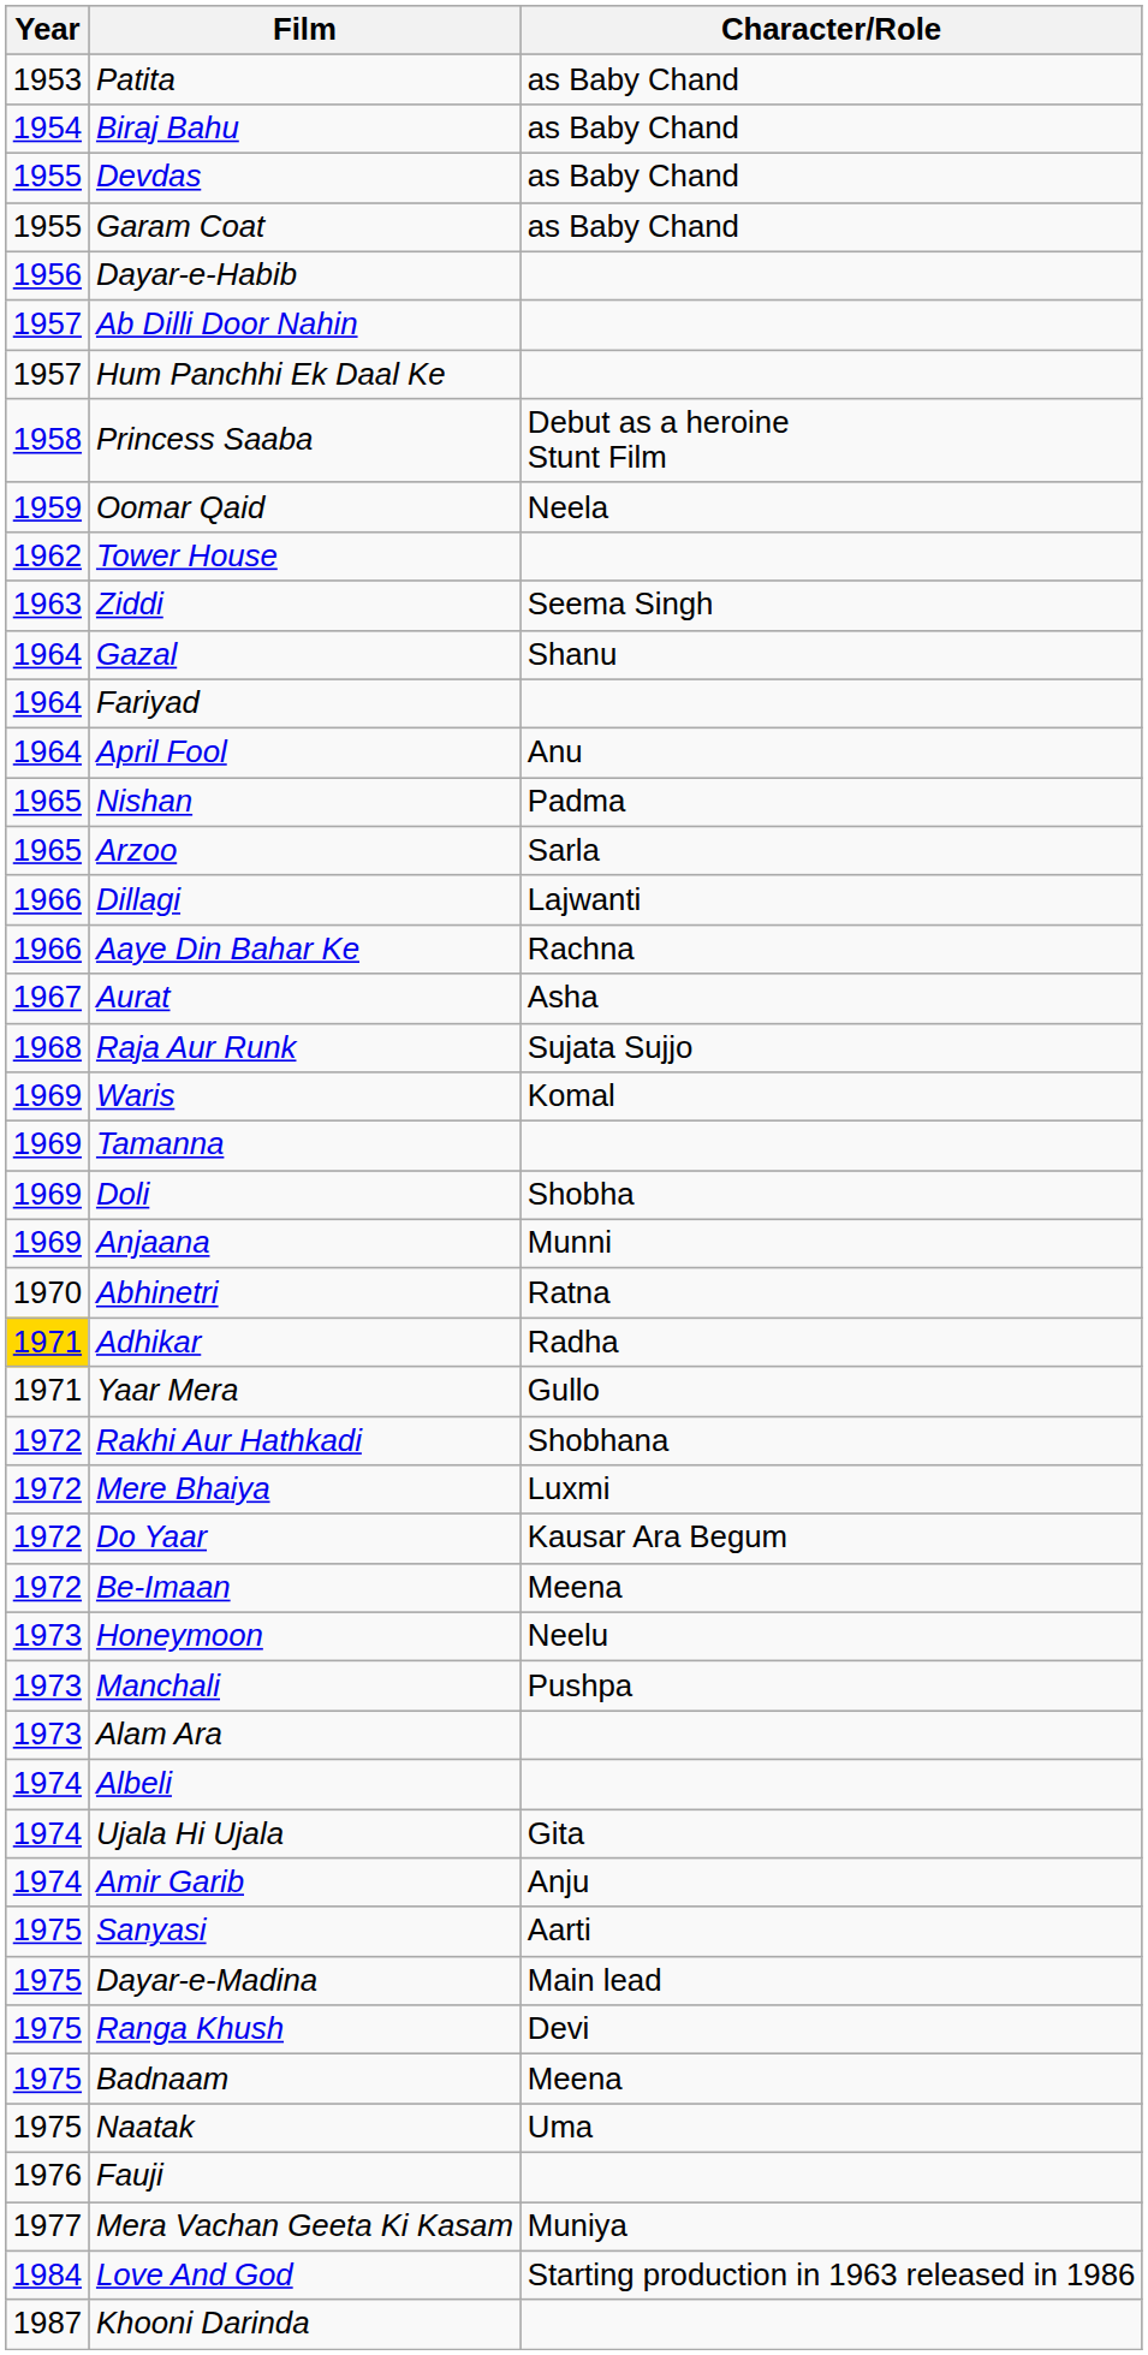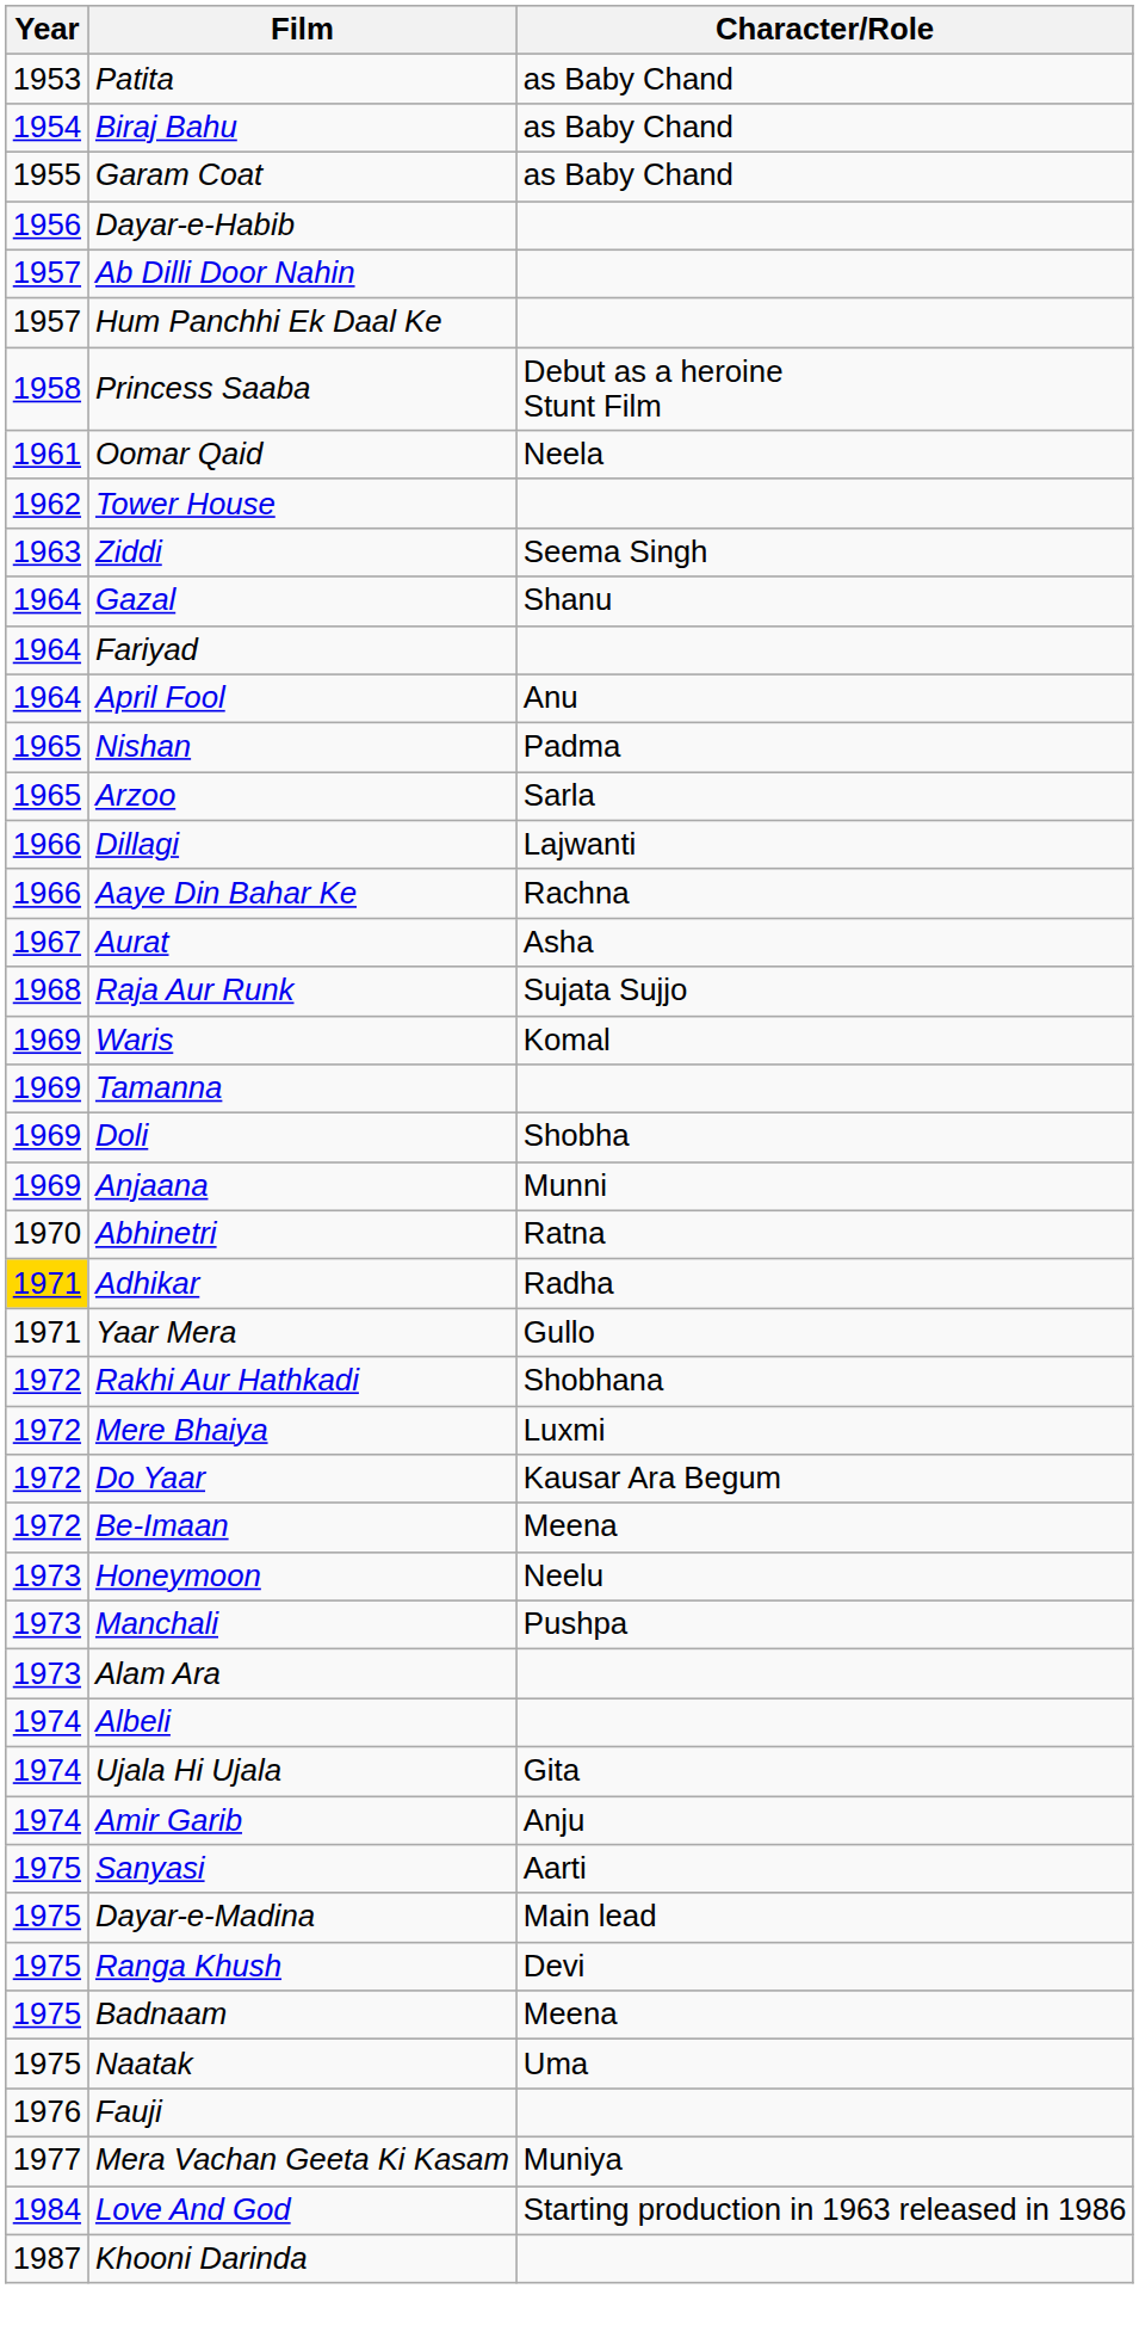 <table class="wikitable">
 <tr>
 <th>Year</th>
 <th>Film</th>
 <th>Character/Role</th>
 </tr>
 <tr>
 <td>1953</td>
 <td><em>Patita</em></td>
 <td>as Baby Chand</td>
 </tr>
 <tr>
 <td><a href='#'>1954</a></td>
 <td><em><a href='#'>Biraj Bahu</a></em></td>
-<td>as Baby Chand</td>
-</tr>
-<tr>
-<td><a href='#'>1955</a></td>
-<td><em><a href='#'>Devdas</a></em></td>
 <td>as Baby Chand</td>
 </tr>
 <tr>
 <td>1955</td>
 <td><em>Garam Coat</em></td>
 <td>as Baby Chand</td>
 </tr>
 <tr>
 <td><a href='#'>1956</a></td>
 <td><em>Dayar-e-Habib</em></td>
 <td></td>
 </tr>
 <tr>
 <td><a href='#'>1957</a></td>
 <td><em><a href='#'>Ab Dilli Door Nahin</a></em></td>
 <td></td>
 </tr>
 <tr>
 <td>1957</td>
 <td><em>Hum Panchhi Ek Daal Ke</em></td>
 <td></td>
 </tr>
 <tr>
 <td><a href='#'>1958</a></td>
 <td><em>Princess Saaba</em></td>
 <td>Debut as a heroine<br> Stunt Film</td>
 </tr>
 <tr>
-<td><a href='#'>1959</a></td>
+<td><a href='#'>1961</a></td>
 <td><em>Oomar Qaid</em></td>
 <td>Neela</td>
 </tr>
 <tr>
 <td><a href='#'>1962</a></td>
 <td><em><a href='#'>Tower House</a></em></td>
 <td></td>
 </tr>
 <tr>
 <td><a href='#'>1963</a></td>
 <td><em><a href='#'>Ziddi</a></em></td>
 <td>Seema Singh</td>
 </tr>
 <tr>
 <td><a href='#'>1964</a></td>
 <td><em><a href='#'>Gazal</a></em></td>
 <td>Shanu</td>
 </tr>
 <tr>
 <td><a href='#'>1964</a></td>
 <td><em>Fariyad</em></td>
 <td></td>
 </tr>
 <tr>
 <td><a href='#'>1964</a></td>
 <td><em><a href='#'>April Fool</a></em></td>
 <td>Anu</td>
 </tr>
 <tr>
 <td><a href='#'>1965</a></td>
 <td><em><a href='#'>Nishan</a></em></td>
 <td>Padma</td>
 </tr>
 <tr>
 <td><a href='#'>1965</a></td>
 <td><em><a href='#'>Arzoo</a></em></td>
 <td>Sarla</td>
 </tr>
 <tr>
 <td><a href='#'>1966</a></td>
 <td><em><a href='#'>Dillagi</a></em></td>
 <td>Lajwanti</td>
 </tr>
 <tr>
 <td><a href='#'>1966</a></td>
 <td><em><a href='#'>Aaye Din Bahar Ke</a></em></td>
 <td>Rachna</td>
 </tr>
 <tr>
 <td><a href='#'>1967</a></td>
 <td><em><a href='#'>Aurat</a></em></td>
 <td>Asha</td>
 </tr>
 <tr>
 <td><a href='#'>1968</a></td>
 <td><em><a href='#'>Raja Aur Runk</a></em></td>
 <td>Sujata Sujjo</td>
 </tr>
 <tr>
 <td><a href='#'>1969</a></td>
 <td><em><a href='#'>Waris</a></em></td>
 <td>Komal</td>
 </tr>
 <tr>
 <td><a href='#'>1969</a></td>
 <td><em><a href='#'>Tamanna</a></em></td>
 <td></td>
 </tr>
 <tr>
 <td><a href='#'>1969</a></td>
 <td><em><a href='#'>Doli</a></em></td>
 <td>Shobha</td>
 </tr>
 <tr>
 <td><a href='#'>1969</a></td>
 <td><em><a href='#'>Anjaana</a></em></td>
 <td>Munni</td>
 </tr>
 <tr>
 <td>1970</td>
 <td><em><a href='#'>Abhinetri</a></em></td>
 <td>Ratna</td>
 </tr>
 <tr>
 <td style="background: gold;"><a href='#'>1971</a></td>
 <td><em><a href='#'>Adhikar</a></em></td>
 <td>Radha</td>
 </tr>
 <tr>
 <td>1971</td>
 <td><em>Yaar Mera</em></td>
 <td>Gullo</td>
 </tr>
 <tr>
 <td><a href='#'>1972</a></td>
 <td><em><a href='#'>Rakhi Aur Hathkadi</a></em></td>
 <td>Shobhana</td>
 </tr>
 <tr>
 <td><a href='#'>1972</a></td>
 <td><em><a href='#'>Mere Bhaiya</a></em></td>
 <td>Luxmi</td>
 </tr>
 <tr>
 <td><a href='#'>1972</a></td>
 <td><em><a href='#'>Do Yaar</a></em></td>
 <td>Kausar Ara Begum</td>
 </tr>
 <tr>
 <td><a href='#'>1972</a></td>
 <td><em><a href='#'>Be-Imaan</a></em></td>
 <td>Meena</td>
 </tr>
 <tr>
 <td><a href='#'>1973</a></td>
 <td><em><a href='#'>Honeymoon</a></em></td>
 <td>Neelu</td>
 </tr>
 <tr>
 <td><a href='#'>1973</a></td>
 <td><em><a href='#'>Manchali</a></em></td>
 <td>Pushpa</td>
 </tr>
 <tr>
 <td><a href='#'>1973</a></td>
 <td><em>Alam Ara</em></td>
 <td></td>
 </tr>
 <tr>
 <td><a href='#'>1974</a></td>
 <td><em><a href='#'>Albeli</a></em></td>
 <td></td>
 </tr>
 <tr>
 <td><a href='#'>1974</a></td>
 <td><em>Ujala Hi Ujala</em></td>
 <td>Gita</td>
 </tr>
 <tr>
 <td><a href='#'>1974</a></td>
 <td><em><a href='#'>Amir Garib</a></em></td>
 <td>Anju</td>
 </tr>
 <tr>
 <td><a href='#'>1975</a></td>
 <td><em><a href='#'>Sanyasi</a></em></td>
 <td>Aarti</td>
 </tr>
 <tr>
 <td><a href='#'>1975</a></td>
 <td><em>Dayar-e-Madina</em></td>
 <td>Main lead</td>
 </tr>
 <tr>
 <td><a href='#'>1975</a></td>
 <td><em><a href='#'>Ranga Khush</a></em></td>
 <td>Devi</td>
 </tr>
 <tr>
 <td><a href='#'>1975</a></td>
 <td><em>Badnaam</em></td>
 <td>Meena</td>
 </tr>
 <tr>
 <td>1975</td>
 <td><em>Naatak</em></td>
 <td>Uma</td>
 </tr>
 <tr>
 <td>1976</td>
 <td><em>Fauji</em></td>
 <td></td>
 </tr>
 <tr>
 <td>1977</td>
 <td><em>Mera Vachan Geeta Ki Kasam</em></td>
 <td>Muniya</td>
 </tr>
 <tr>
 <td><a href='#'>1984</a></td>
 <td><em><a href='#'>Love And God</a></em></td>
 <td>Starting production in 1963 released in 1986</td>
 </tr>
 <tr>
 <td>1987</td>
 <td><em>Khooni Darinda</em></td>
 <td></td>
 </tr>
 </table>
